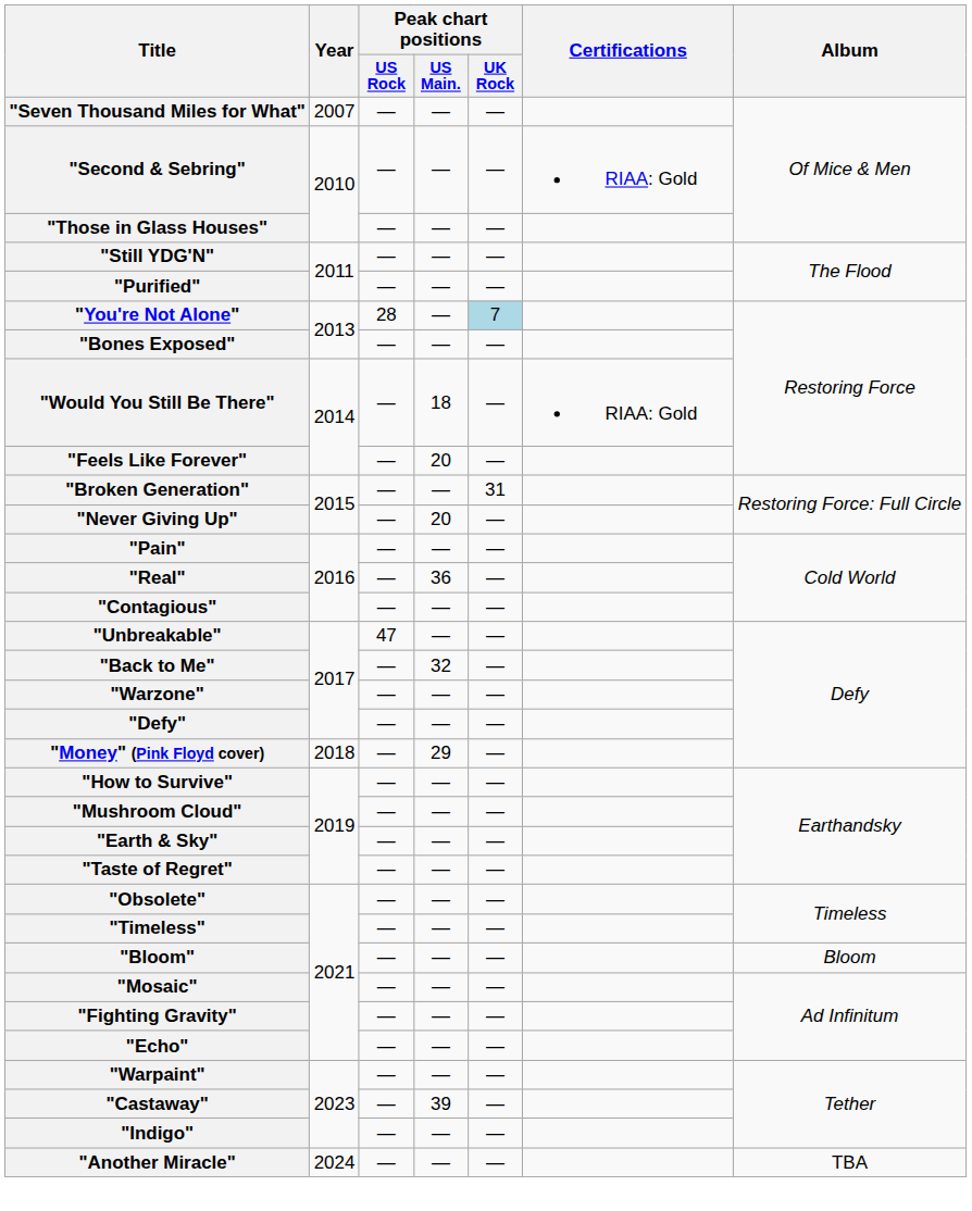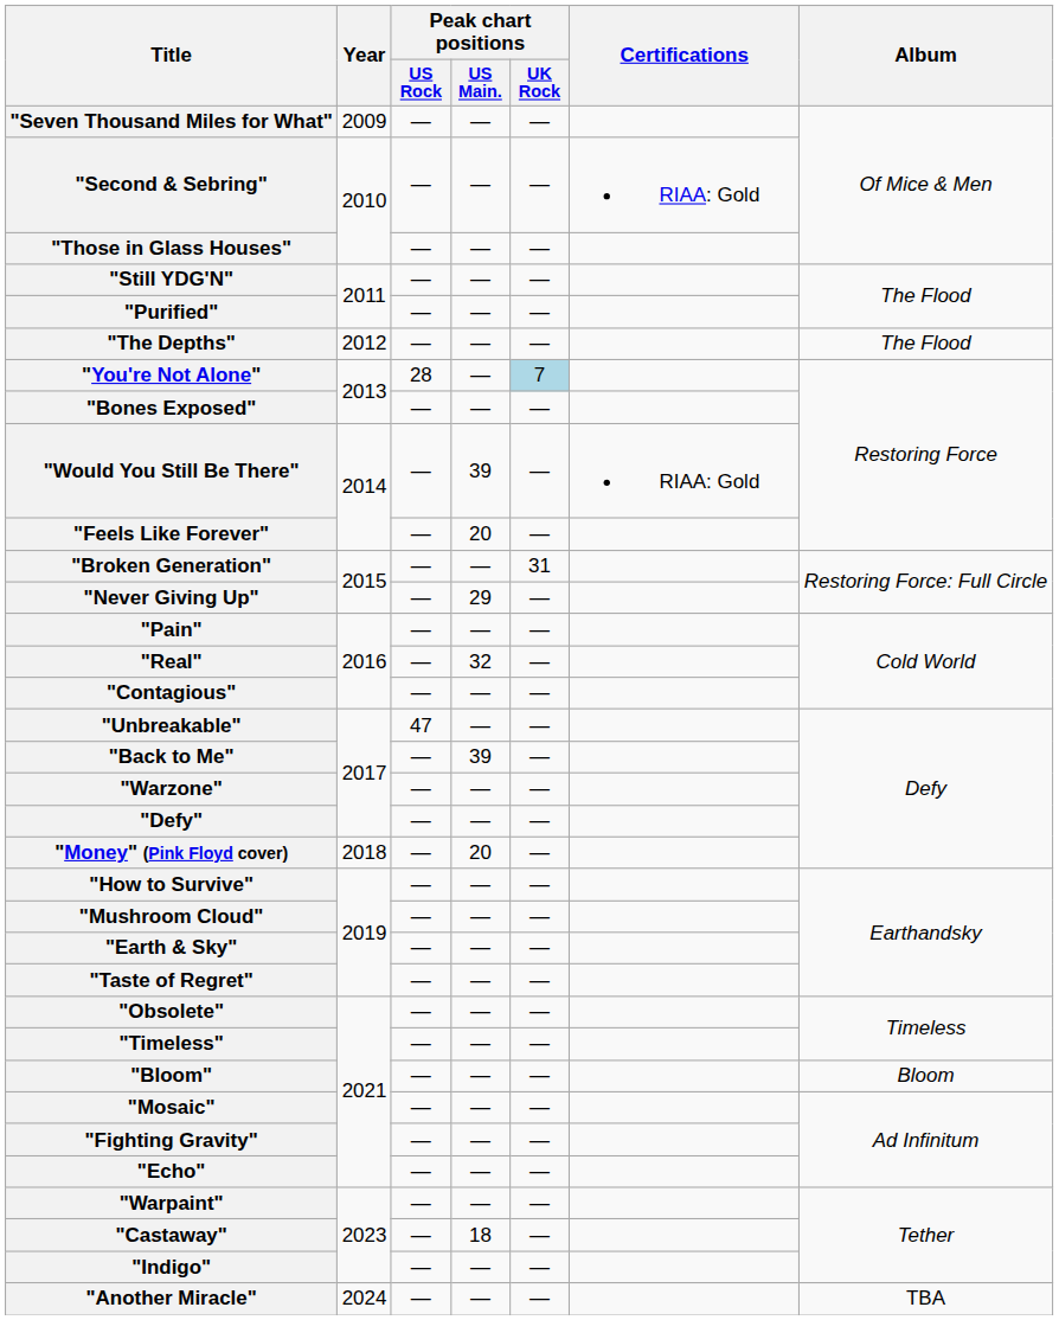 <table class="wikitable plainrowheaders" style="text-align:center;">
 <tr>
 <th rowspan="2">Title</th>
 <th rowspan="2">Year</th>
 <th colspan="3">Peak chart positions</th>
 <th scope="col" rowspan="2" style="width:11em;"><a href='#'>Certifications</a></th>
 <th rowspan="2">Album</th>
 </tr>
 <tr>
 <th scope="col" style="width:3em;font-size:85%;"><a href='#'>US<br>Rock</a><br></th>
 <th scope="col" style="width:3em;font-size:85%;"><a href='#'>US<br>Main.</a><br></th>
 <th scope="col" style="width:3em;font-size:85%;"><a href='#'>UK<br>Rock</a><br></th>
 </tr>
 <tr>
 <th scope="row">"Seven Thousand Miles for What"</th>
-<td style="text-align:center;">2007</td>
+<td style="text-align:center;">2009</td>
 <td style="text-align:center;">—</td>
 <td style="text-align:center;">—</td>
 <td style="text-align:center;">—</td>
 <td></td>
 <td style="text-align:center;" rowspan="3"><em>Of Mice & Men</em></td>
 </tr>
 <tr>
 <th scope="row">"Second & Sebring"</th>
 <td style="text-align:center;" rowspan="2">2010</td>
 <td style="text-align:center;">—</td>
 <td style="text-align:center;">—</td>
 <td style="text-align:center;">—</td>
 <td><br><ul><li><a href='#'>RIAA</a>: Gold</li></ul></td>
 </tr>
 <tr>
 <th scope="row">"Those in Glass Houses"</th>
 <td style="text-align:center;">—</td>
 <td style="text-align:center;">—</td>
 <td style="text-align:center;">—</td>
 <td></td>
 </tr>
 <tr>
 <th scope="row">"Still YDG'N"</th>
 <td style="text-align:center;" rowspan="2">2011</td>
 <td style="text-align:center;">—</td>
 <td style="text-align:center;">—</td>
 <td style="text-align:center;">—</td>
 <td></td>
 <td style="text-align:center;" rowspan="2"><em>The Flood</em></td>
 </tr>
 <tr>
 <th scope="row">"Purified"</th>
 <td style="text-align:center;">—</td>
 <td style="text-align:center;">—</td>
 <td style="text-align:center;">—</td>
 <td></td>
 </tr>
 <tr>
+<th scope="row">"The Depths"</th>
+<td style="text-align:center;">2012</td>
+<td style="text-align:center;">—</td>
+<td style="text-align:center;">—</td>
+<td style="text-align:center;">—</td>
+<td></td>
+<td style="text-align:center;"><em>The Flood</em> </td>
+</tr>
+<tr>
 <th scope="row">"<a href='#'>You're Not Alone</a>"</th>
 <td style="text-align:center;" rowspan="2">2013</td>
 <td style="text-align:center;">28</td>
 <td style="text-align:center;">—</td>
 <td style="background: lightblue; text-align:center;">7</td>
 <td></td>
 <td style="text-align:center;" rowspan="4"><em>Restoring Force</em></td>
 </tr>
 <tr>
 <th scope="row">"Bones Exposed"</th>
 <td style="text-align:center;">—</td>
 <td style="text-align:center;">—</td>
 <td style="text-align:center;">—</td>
 <td></td>
 </tr>
 <tr>
 <th scope="row">"Would You Still Be There"</th>
 <td style="text-align:center;" rowspan="2">2014</td>
 <td style="text-align:center;">—</td>
-<td style="text-align:center;">18</td>
+<td style="text-align:center;">39</td>
 <td style="text-align:center;">—</td>
 <td><br><ul><li>RIAA: Gold</li></ul></td>
 </tr>
 <tr>
 <th scope="row">"Feels Like Forever"</th>
 <td style="text-align:center;">—</td>
 <td style="text-align:center;">20</td>
 <td style="text-align:center;">—</td>
 <td></td>
 </tr>
 <tr>
 <th scope="row">"Broken Generation"</th>
 <td style="text-align:center;" rowspan="2">2015</td>
 <td style="text-align:center;">—</td>
 <td style="text-align:center;">—</td>
 <td style="text-align:center;">31</td>
 <td></td>
 <td style="text-align:center;" rowspan="2"><em>Restoring Force: Full Circle</em></td>
 </tr>
 <tr>
 <th scope="row">"Never Giving Up"</th>
 <td style="text-align:center;">—</td>
-<td style="text-align:center;">20</td>
+<td style="text-align:center;">29</td>
 <td style="text-align:center;">—</td>
 <td></td>
 </tr>
 <tr>
 <th scope="row">"Pain"</th>
 <td rowspan="3" style="text-align:center;">2016</td>
 <td style="text-align:center;">—</td>
 <td style="text-align:center;">—</td>
 <td style="text-align:center;">—</td>
 <td></td>
 <td style="text-align:center;" rowspan="3"><em>Cold World</em></td>
 </tr>
 <tr>
 <th scope="row">"Real"</th>
 <td style="text-align:center;">—</td>
-<td style="text-align:center;">36</td>
+<td style="text-align:center;">32</td>
 <td style="text-align:center;">—</td>
 <td></td>
 </tr>
 <tr>
 <th scope="row">"Contagious"</th>
 <td style="text-align:center;">—</td>
 <td style="text-align:center;">—</td>
 <td style="text-align:center;">—</td>
 <td></td>
 </tr>
 <tr>
 <th scope="row">"Unbreakable"</th>
 <td style="text-align:center;" rowspan="4">2017</td>
 <td style="text-align:center;">47</td>
 <td style="text-align:center;">—</td>
 <td style="text-align:center;">—</td>
 <td></td>
 <td style="text-align:center;" rowspan="5"><em>Defy</em></td>
 </tr>
 <tr>
 <th scope="row">"Back to Me"</th>
 <td style="text-align:center;">—</td>
-<td style="text-align:center;">32</td>
+<td style="text-align:center;">39</td>
 <td style="text-align:center;">—</td>
 <td></td>
 </tr>
 <tr>
 <th scope="row">"Warzone"</th>
 <td style="text-align:center;">—</td>
 <td style="text-align:center;">—</td>
 <td style="text-align:center;">—</td>
 <td></td>
 </tr>
 <tr>
 <th scope="row">"Defy"</th>
 <td style="text-align:center;">—</td>
 <td style="text-align:center;">—</td>
 <td style="text-align:center;">—</td>
 <td></td>
 </tr>
 <tr>
 <th scope="row">"<a href='#'>Money</a>" <small>(<a href='#'>Pink Floyd</a> cover)</small></th>
 <td style="text-align:center;">2018</td>
 <td style="text-align:center;">—</td>
-<td style="text-align:center;">29</td>
+<td style="text-align:center;">20</td>
 <td style="text-align:center;">—</td>
 <td></td>
 </tr>
 <tr>
 <th scope="row">"How to Survive"</th>
 <td style="text-align:center;" rowspan="4">2019</td>
 <td style="text-align:center;">—</td>
 <td style="text-align:center;">—</td>
 <td style="text-align:center;">—</td>
 <td></td>
 <td style="text-align:center;" rowspan="4"><em>Earthandsky</em></td>
 </tr>
 <tr>
 <th scope="row">"Mushroom Cloud"</th>
 <td style="text-align:center;">—</td>
 <td style="text-align:center;">—</td>
 <td style="text-align:center;">—</td>
 <td></td>
 </tr>
 <tr>
 <th scope="row">"Earth & Sky"</th>
 <td style="text-align:center;">—</td>
 <td style="text-align:center;">—</td>
 <td style="text-align:center;">—</td>
 <td></td>
 </tr>
 <tr>
 <th scope="row">"Taste of Regret"</th>
 <td style="text-align:center;">—</td>
 <td style="text-align:center;">—</td>
 <td style="text-align:center;">—</td>
 <td></td>
 </tr>
 <tr>
 <th scope="row">"Obsolete"</th>
 <td style="text-align:center;" rowspan="6">2021</td>
 <td style="text-align:center;">—</td>
 <td style="text-align:center;">—</td>
 <td style="text-align:center;">—</td>
 <td></td>
 <td style="text-align:center;" rowspan="2"><em>Timeless</em></td>
 </tr>
 <tr>
 <th scope="row">"Timeless"</th>
 <td style="text-align:center;">—</td>
 <td style="text-align:center;">—</td>
 <td style="text-align:center;">—</td>
 <td></td>
 </tr>
 <tr>
 <th scope="row">"Bloom"</th>
 <td style="text-align:center;">—</td>
 <td style="text-align:center;">—</td>
 <td style="text-align:center;">—</td>
 <td></td>
 <td style="text-align:center;"><em>Bloom</em></td>
 </tr>
 <tr>
 <th scope="row">"Mosaic"</th>
 <td style="text-align:center;">—</td>
 <td style="text-align:center;">—</td>
 <td style="text-align:center;">—</td>
 <td></td>
 <td style="text-align:center;" rowspan="3"><em>Ad Infinitum</em></td>
 </tr>
 <tr>
 <th scope="row">"Fighting Gravity"</th>
 <td style="text-align:center;">—</td>
 <td style="text-align:center;">—</td>
 <td style="text-align:center;">—</td>
 <td></td>
 </tr>
 <tr>
 <th scope="row">"Echo"</th>
 <td style="text-align:center;">—</td>
 <td style="text-align:center;">—</td>
 <td style="text-align:center;">—</td>
 <td></td>
 </tr>
 <tr>
 <th scope="row">"Warpaint"</th>
 <td style="text-align:center;" rowspan="3">2023</td>
 <td style="text-align:center;">—</td>
 <td style="text-align:center;">—</td>
 <td style="text-align:center;">—</td>
 <td></td>
 <td style="text-align:center;" rowspan="3"><em>Tether</em></td>
 </tr>
 <tr>
 <th scope="row">"Castaway"</th>
 <td style="text-align:center;">—</td>
-<td style="text-align:center;">39</td>
+<td style="text-align:center;">18</td>
 <td style="text-align:center;">—</td>
 <td></td>
 </tr>
 <tr>
 <th scope="row">"Indigo"</th>
 <td style="text-align:center;">—</td>
 <td style="text-align:center;">—</td>
 <td style="text-align:center;">—</td>
 </tr>
 <tr>
 <th scope="row">"Another Miracle"</th>
 <td style="text-align:center;">2024</td>
 <td style="text-align:center;">—</td>
 <td style="text-align:center;">—</td>
 <td style="text-align:center;">—</td>
 <td></td>
 <td>TBA</td>
 </tr>
 </table>
